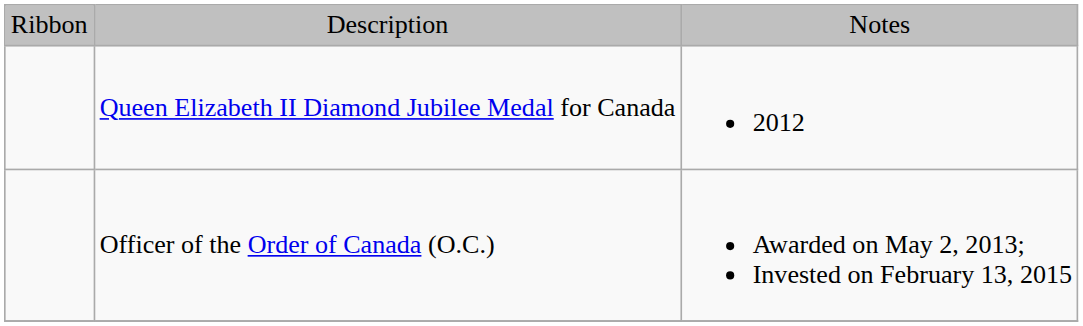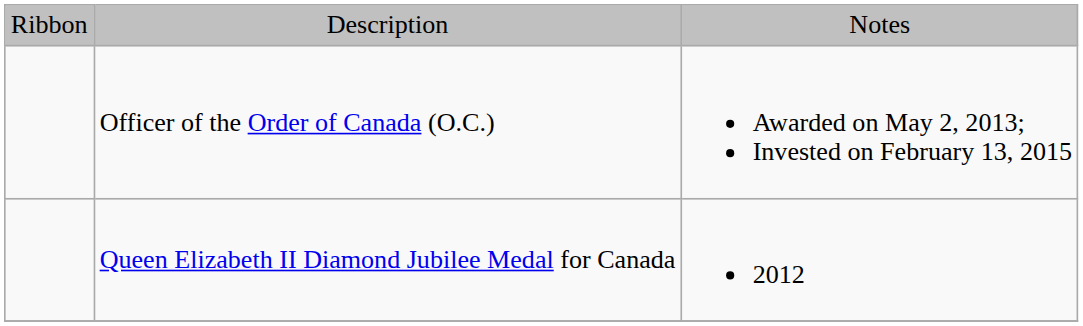 <table class="wikitable">
 <tr style="background:silver;" align="center">
 <td>Ribbon</td>
 <td>Description</td>
 <td>Notes</td>
 </tr>
 <tr>
 <td></td>
+<td>Officer of the <a href='#'>Order of Canada</a> (O.C.)</td>
+<td><br><ul><li>Awarded on May 2, 2013;</li><li>Invested on February 13, 2015</li></ul></td>
+</tr>
+<tr>
+<td></td>
 <td><a href='#'>Queen Elizabeth II Diamond Jubilee Medal</a> for Canada</td>
 <td><br><ul><li>2012</li></ul></td>
 </tr>
 <tr>
-<td></td>
-<td>Officer of the <a href='#'>Order of Canada</a> (O.C.)</td>
-<td><br><ul><li>Awarded on May 2, 2013;</li><li>Invested on February 13, 2015</li></ul></td>
-</tr>
-<tr>
 </tr>
 </table>
